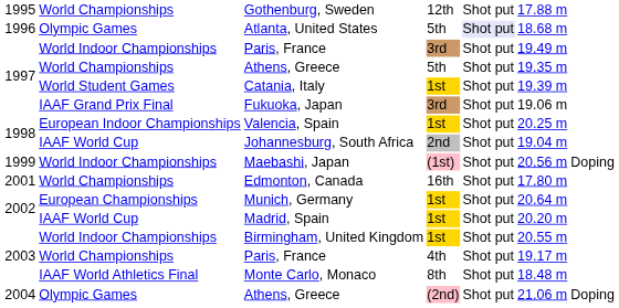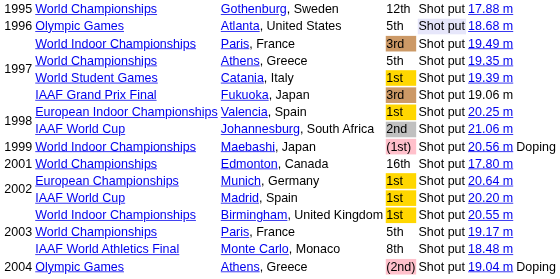 <table>
 <tr>
 <td>1995</td>
 <td><a href='#'>World Championships</a></td>
 <td><a href='#'>Gothenburg</a>, Sweden</td>
 <td>12th</td>
 <td>Shot put</td>
 <td><a href='#'>17.88 m</a></td>
 <td></td>
 </tr>
 <tr>
 <td>1996</td>
 <td><a href='#'>Olympic Games</a></td>
 <td><a href='#'>Atlanta</a>, United States</td>
 <td>5th</td>
 <td style="background: lavender;">Shot put</td>
 <td><a href='#'>18.68 m</a></td>
 <td></td>
 </tr>
 <tr>
 <td rowspan=4>1997</td>
 <td><a href='#'>World Indoor Championships</a></td>
 <td><a href='#'>Paris</a>, France</td>
 <td bgcolor="cc9966">3rd</td>
 <td>Shot put</td>
 <td><a href='#'>19.49 m</a></td>
 <td></td>
 </tr>
 <tr>
 <td><a href='#'>World Championships</a></td>
 <td><a href='#'>Athens</a>, Greece</td>
 <td>5th</td>
 <td>Shot put</td>
 <td><a href='#'>19.35 m</a></td>
 <td></td>
 </tr>
 <tr>
 <td><a href='#'>World Student Games</a></td>
 <td><a href='#'>Catania</a>, Italy</td>
 <td bgcolor="gold">1st</td>
 <td>Shot put</td>
 <td><a href='#'>19.39 m</a></td>
 <td></td>
 </tr>
 <tr>
 <td><a href='#'>IAAF Grand Prix Final</a></td>
 <td><a href='#'>Fukuoka</a>, Japan</td>
 <td bgcolor="cc9966">3rd</td>
 <td>Shot put</td>
 <td>19.06 m</td>
 <td></td>
 </tr>
 <tr>
 <td rowspan=2>1998</td>
 <td><a href='#'>European Indoor Championships</a></td>
 <td><a href='#'>Valencia</a>, Spain</td>
 <td bgcolor="gold">1st</td>
 <td>Shot put</td>
 <td><a href='#'>20.25 m</a></td>
 <td></td>
 </tr>
 <tr>
 <td><a href='#'>IAAF World Cup</a></td>
 <td><a href='#'>Johannesburg</a>, South Africa</td>
 <td bgcolor="silver">2nd</td>
 <td>Shot put</td>
-<td><a href='#'>19.04 m</a></td>
+<td><a href='#'>21.06 m</a></td>
 <td></td>
 </tr>
 <tr>
 <td>1999</td>
 <td><a href='#'>World Indoor Championships</a></td>
 <td><a href='#'>Maebashi</a>, Japan</td>
 <td bgcolor=pink> (1st)</td>
 <td>Shot put</td>
 <td><a href='#'>20.56 m</a></td>
 <td>Doping</td>
 </tr>
 <tr>
 <td>2001</td>
 <td><a href='#'>World Championships</a></td>
 <td><a href='#'>Edmonton</a>, Canada</td>
 <td>16th</td>
 <td>Shot put</td>
 <td><a href='#'>17.80 m</a></td>
 <td></td>
 </tr>
 <tr>
 <td rowspan=2>2002</td>
 <td><a href='#'>European Championships</a></td>
 <td><a href='#'>Munich</a>, Germany</td>
 <td bgcolor="gold">1st</td>
 <td>Shot put</td>
 <td><a href='#'>20.64 m</a></td>
 <td></td>
 </tr>
 <tr>
 <td><a href='#'>IAAF World Cup</a></td>
 <td><a href='#'>Madrid</a>, Spain</td>
 <td bgcolor="gold">1st</td>
 <td>Shot put</td>
 <td><a href='#'>20.20 m</a></td>
 <td></td>
 </tr>
 <tr>
 <td rowspan=3>2003</td>
 <td><a href='#'>World Indoor Championships</a></td>
 <td><a href='#'>Birmingham</a>, United Kingdom</td>
 <td bgcolor="gold">1st</td>
 <td>Shot put</td>
 <td><a href='#'>20.55 m</a></td>
 <td></td>
 </tr>
 <tr>
 <td><a href='#'>World Championships</a></td>
 <td><a href='#'>Paris</a>, France</td>
-<td>4th</td>
+<td>5th</td>
 <td>Shot put</td>
 <td><a href='#'>19.17 m</a></td>
 <td></td>
 </tr>
 <tr>
 <td><a href='#'>IAAF World Athletics Final</a></td>
 <td><a href='#'>Monte Carlo</a>, Monaco</td>
 <td>8th</td>
 <td>Shot put</td>
 <td><a href='#'>18.48 m</a></td>
 <td></td>
 </tr>
 <tr>
 <td>2004</td>
 <td><a href='#'>Olympic Games</a></td>
 <td><a href='#'>Athens</a>, Greece</td>
 <td bgcolor=pink> (2nd)</td>
 <td>Shot put</td>
-<td><a href='#'>21.06 m</a></td>
+<td><a href='#'>19.04 m</a></td>
 <td>Doping</td>
 </tr>
 </table>
